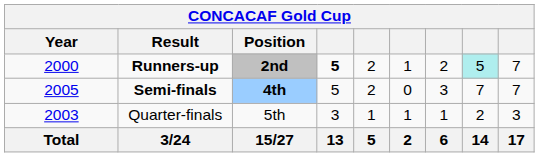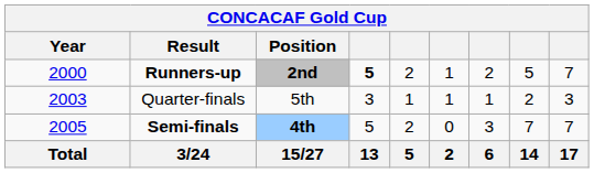 <table class="wikitable" style="text-align: center;">
 <tr>
 <th colspan=9><a href='#'>CONCACAF Gold Cup</a></th>
 </tr>
 <tr>
 <th style="width:110px;">Year</th>
 <th style="width:110px;">Result</th>
 <th style="width:80px;">Position</th>
 <th style="width:30px;"></th>
 <th style="width:30px;"></th>
 <th style="width:30px;"></th>
 <th style="width:30px;"></th>
 <th style="width:30px;"></th>
 <th style="width:30px;"></th>
 </tr>
 <tr>
 <td> <a href='#'>2000</a></td>
 <td><strong>Runners-up</strong></td>
 <td style="background:silver;"><strong>2nd</strong></td>
 <td><strong>5</strong></td>
 <td>2</td>
 <td>1</td>
 <td>2</td>
-<td style="background: paleturquoise;">5</td>
-<td>7</td>
-</tr>
-<tr>
-<td> <a href='#'>2005</a></td>
-<td><strong>Semi-finals</strong></td>
-<td style="background:#9acdff;"><strong>4th</strong></td>
 <td>5</td>
-<td>2</td>
-<td>0</td>
-<td>3</td>
-<td>7</td>
 <td>7</td>
 </tr>
 <tr>
 <td>  <a href='#'>2003</a></td>
 <td>Quarter-finals</td>
 <td>5th</td>
 <td>3</td>
 <td>1</td>
 <td>1</td>
 <td>1</td>
 <td>2</td>
 <td>3</td>
 </tr>
 <tr>
+<td> <a href='#'>2005</a></td>
+<td><strong>Semi-finals</strong></td>
+<td style="background:#9acdff;"><strong>4th</strong></td>
+<td>5</td>
+<td>2</td>
+<td>0</td>
+<td>3</td>
+<td>7</td>
+<td>7</td>
+</tr>
+<tr>
 <th><strong>Total</strong></th>
 <th><strong>3/24</strong></th>
 <th><strong>15/27</strong></th>
 <th><strong>13</strong></th>
 <th><strong>5</strong></th>
 <th><strong>2</strong></th>
 <th><strong>6</strong></th>
 <th><strong>14</strong></th>
 <th><strong>17</strong></th>
 </tr>
 </table>
